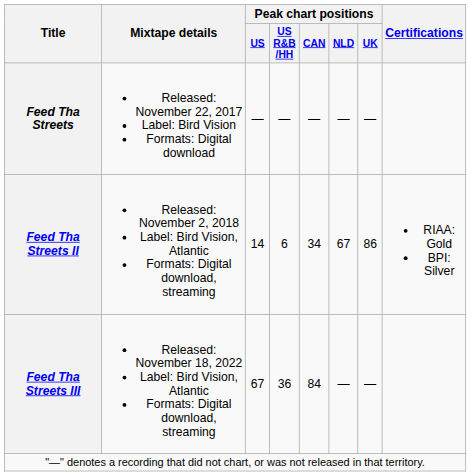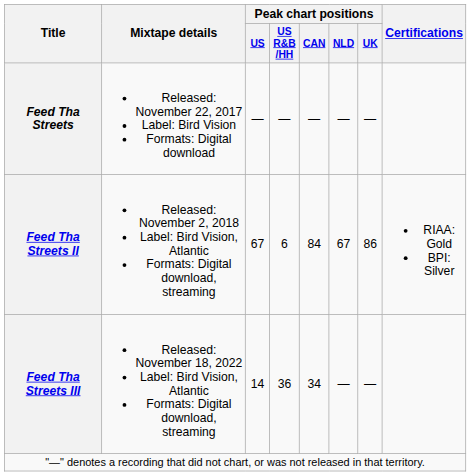 <table class="wikitable plainrowheaders" style="text-align:center;">
 <tr>
 <th scope="col" rowspan="2" style="width:18em;">Title</th>
 <th scope="col" rowspan="2" style="width:22em;">Mixtape details</th>
 <th scope="col" colspan="5">Peak chart positions</th>
 <th scope="col" rowspan="2"><a href='#'>Certifications</a></th>
 </tr>
 <tr>
 <th scope="col" style="width:3em;font-size:85%;"><a href='#'>US</a><br></th>
 <th scope="col" style="width:3em;font-size:85%;"><a href='#'>US<br>R&B<br>/HH</a><br></th>
 <th scope="col" style="width:3em;font-size:85%;"><a href='#'>CAN</a><br></th>
 <th scope="col" style="width:3em;font-size:85%;"><a href='#'>NLD</a><br></th>
 <th scope="col" style="width:3em;font-size:85%;"><a href='#'>UK</a><br></th>
 </tr>
 <tr>
 <th scope="row"><em>Feed Tha Streets</em></th>
 <td><br><ul><li>Released: November 22, 2017</li><li>Label: Bird Vision</li><li>Formats: Digital download</li></ul></td>
 <td>—</td>
 <td>—</td>
 <td>—</td>
 <td>—</td>
 <td>—</td>
 <td></td>
 </tr>
 <tr>
 <th scope="row"><em><a href='#'>Feed Tha Streets II</a></em></th>
 <td><br><ul><li>Released: November 2, 2018</li><li>Label: Bird Vision, Atlantic</li><li>Formats: Digital download, streaming</li></ul></td>
-<td>14</td>
+<td>67</td>
 <td>6</td>
-<td>34</td>
+<td>84</td>
 <td>67</td>
 <td>86</td>
 <td><br><ul><li>RIAA: Gold</li><li>BPI: Silver</li></ul></td>
 </tr>
 <tr>
 <th scope="row"><em><a href='#'>Feed Tha Streets III</a></em></th>
 <td><br><ul><li>Released: November 18, 2022</li><li>Label: Bird Vision, Atlantic</li><li>Formats: Digital download, streaming</li></ul></td>
-<td>67</td>
+<td>14</td>
 <td>36</td>
-<td>84</td>
+<td>34</td>
 <td>—</td>
 <td>—</td>
 <td></td>
 </tr>
 <tr>
 <td colspan="20" style="font-size:90%">"—" denotes a recording that did not chart, or was not released in that territory.</td>
 </tr>
 </table>
